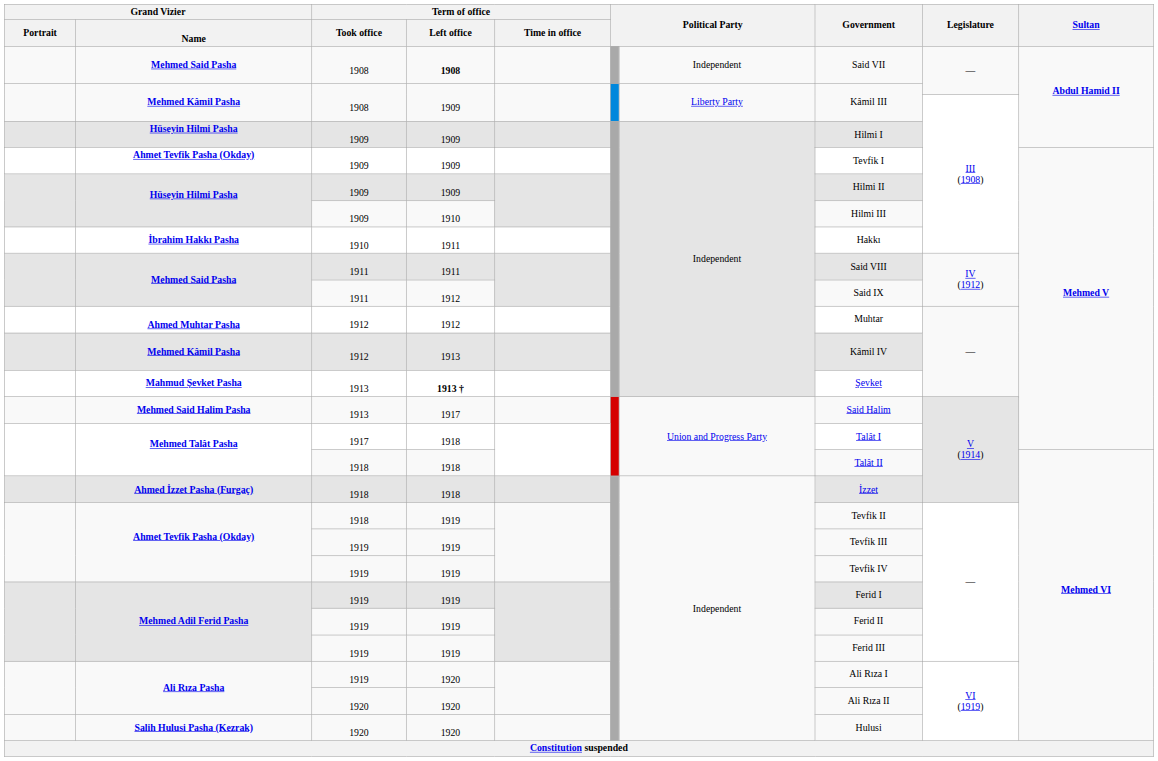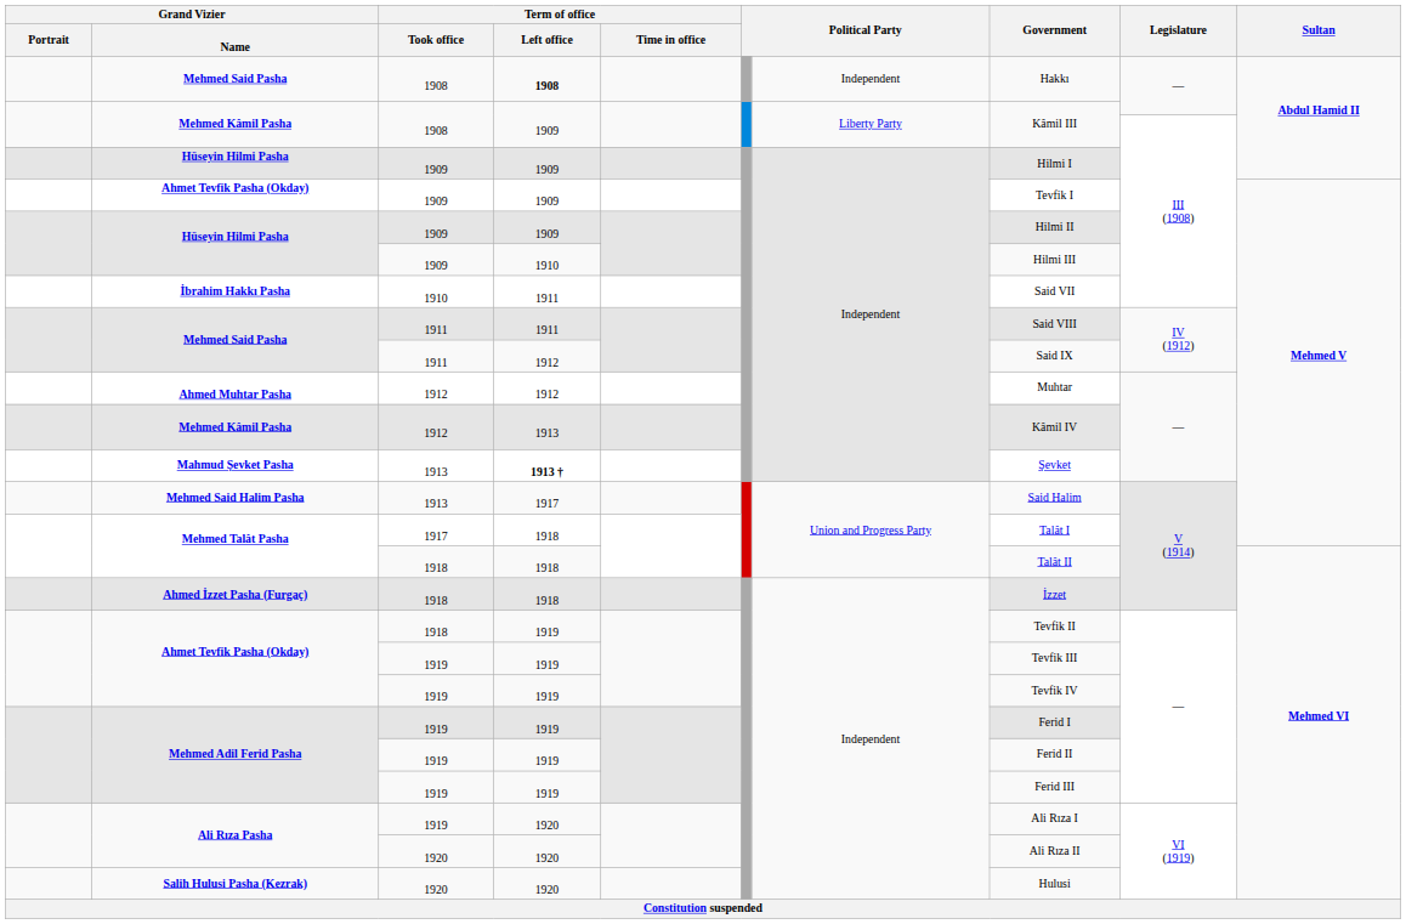 <table class="wikitable mw-collapsible" style="text-align:center; width:95%">
 <tr>
 <th colspan="2">Grand Vizier</th>
 <th colspan="3">Term of office</th>
 <th colspan="2" rowspan="2">Political Party</th>
 <th rowspan="2">Government</th>
 <th rowspan="2">Legislature</th>
 <th rowspan="2"><a href='#'>Sultan</a></th>
 </tr>
 <tr>
 <th>Portrait</th>
 <th><br>Name<br></th>
 <th>Took office</th>
 <th>Left office</th>
 <th>Time in office</th>
 </tr>
 <tr>
 <td></td>
 <td><br><strong><a href='#'>Mehmed Said Pasha</a></strong><br><br></td>
 <td><br>1908</td>
 <td><strong><br>1908</strong></td>
 <td></td>
 <td rowspan="2" style="background:#a9a9a9"></td>
 <td rowspan="2">Independent</td>
-<td>Said VII</td>
+<td>Hakkı</td>
 <td rowspan="3">—</td>
 <td rowspan="6"><strong><a href='#'>Abdul Hamid II</a></strong><br><br></td>
 </tr>
 <tr>
 <td rowspan="3"></td>
 <td rowspan="3"><br><a href='#'><strong>Mehmed Kâmil Pasha</strong></a><br><br></td>
 <td rowspan="3"><br>1908</td>
 <td rowspan="3"><br>1909<br><em></em></td>
 <td rowspan="3"></td>
 <td rowspan="3">Kâmil III</td>
 </tr>
 <tr>
 <td rowspan="2"  style="background:#0087DC"></td>
 <td rowspan="2"><a href='#'>Liberty Party</a></td>
 </tr>
 <tr bgcolor="#ffffff">
 <td rowspan="8"><a href='#'>III</a><br>(<a href='#'>1908</a>)</td>
 </tr>
 <tr bgcolor="#e5e5e5">
 <td></td>
 <td><strong><a href='#'>Hüseyin Hilmi Pasha</a></strong><br><br></td>
 <td><br>1909</td>
 <td><br>1909<br><em></em></td>
 <td></td>
 <td rowspan="13" style="background:#a9a9a9" ;></td>
 <td rowspan="13">Independent</td>
 <td>Hilmi I</td>
 </tr>
 <tr bgcolor="#ffffff">
 <td rowspan="2"></td>
 <td rowspan="2"><a href='#'><strong>Ahmet Tevfik Pasha (Okday)</strong></a><br><br></td>
 <td rowspan="2"><br>1909</td>
 <td rowspan="2"><br>1909<br><em></em></td>
 <td rowspan="2"></td>
 <td rowspan="2">Tevfik I</td>
 </tr>
 <tr>
 <td rowspan="14"><strong><a href='#'>Mehmed V</a></strong><br><br></td>
 </tr>
 <tr bgcolor="#e5e5e5">
 <td rowspan="2"></td>
 <td rowspan="2"><strong><a href='#'>Hüseyin Hilmi Pasha</a></strong><br><br></td>
 <td><br>1909</td>
 <td><br>1909</td>
 <td rowspan="2"></td>
 <td>Hilmi II</td>
 </tr>
 <tr>
 <td><br>1909</td>
 <td><br>1910</td>
 <td>Hilmi III</td>
 </tr>
 <tr bgcolor="#ffffff">
 <td></td>
 <td><strong><a href='#'>İbrahim Hakkı Pasha</a></strong><br></td>
 <td><br>1910</td>
 <td><br>1911</td>
 <td></td>
-<td>Hakkı</td>
+<td>Said VII</td>
 </tr>
 <tr bgcolor="#e5e5e5">
 <td rowspan="3"></td>
 <td rowspan="3"><br><strong><a href='#'>Mehmed Said Pasha</a></strong><br><br></td>
 <td rowspan="2"><br>1911</td>
 <td rowspan="2"><br>1911</td>
 <td rowspan="3"></td>
 <td rowspan="2">Said VIII</td>
 </tr>
 <tr>
 <td rowspan="3"><a href='#'>IV</a><br>(<a href='#'>1912</a>)</td>
 </tr>
 <tr>
 <td><br>1911</td>
 <td><br>1912<br><em></em></td>
 <td>Said IX</td>
 </tr>
 <tr bgcolor="#ffffff">
 <td rowspan="2"></td>
 <td rowspan="2"><br><strong><a href='#'>Ahmed Muhtar Pasha</a></strong><br></td>
 <td rowspan="2"><br>1912</td>
 <td rowspan="2"><br>1912</td>
 <td rowspan="2"></td>
 <td rowspan="2">Muhtar</td>
 </tr>
 <tr>
 <td rowspan="4">—</td>
 </tr>
 <tr bgcolor="#e5e5e5">
 <td></td>
 <td><br><a href='#'><strong>Mehmed Kâmil Pasha</strong></a><br><br></td>
 <td><br>1912</td>
 <td><br>1913<br><em></em></td>
 <td></td>
 <td>Kâmil IV</td>
 </tr>
 <tr bgcolor="#ffffff">
 <td></td>
 <td><a href='#'><strong>Mahmud Şevket Pasha</strong></a><br></td>
 <td><br>1913</td>
 <td><strong><br>1913 †<br><em></em></strong></td>
 <td></td>
 <td><a href='#'>Şevket</a></td>
 </tr>
 <tr>
 <td rowspan="2"></td>
 <td rowspan="2"><strong><a href='#'>Mehmed Said Halim Pasha</a></strong><br></td>
 <td rowspan="2"><br>1913</td>
 <td rowspan="2"><br>1917</td>
 <td rowspan="2"></td>
 <td rowspan="5" style="background:#D50000" ;></td>
 <td rowspan="5"><a href='#'>Union and Progress Party</a></td>
 <td rowspan="2"><a href='#'>Said Halim</a></td>
 </tr>
 <tr bgcolor="#e5e5e5">
 <td rowspan="6"><a href='#'>V</a><br>(<a href='#'>1914</a>)</td>
 </tr>
 <tr bgcolor="#ffffff">
 <td rowspan="2"></td>
 <td rowspan="2"><a href='#'><strong>Mehmed Talât Pasha</strong></a><br><br></td>
 <td><br>1917</td>
 <td><br>1918</td>
 <td rowspan="2"></td>
 <td><a href='#'>Talât I</a></td>
 </tr>
 <tr>
 <td><br>1918</td>
 <td><br>1918</td>
 <td><a href='#'>Talât II</a></td>
 <td rowspan="14"><strong><a href='#'>Mehmed VI</a></strong><br><br></td>
 </tr>
 <tr bgcolor="#e5e5e5">
 <td rowspan="2"></td>
 <td rowspan="2"><a href='#'><strong>Ahmed İzzet Pasha (Furgaç)</strong></a><br></td>
 <td rowspan="2"><br>1918</td>
 <td rowspan="2"><br>1918</td>
 <td rowspan="2"></td>
 <td rowspan="2"><a href='#'>İzzet</a></td>
 </tr>
 <tr>
 <td rowspan="12" style="background:#a9a9a9"></td>
 <td rowspan="12">Independent</td>
 </tr>
 <tr>
 <td rowspan="4"></td>
 <td rowspan="4"><a href='#'><strong>Ahmet Tevfik Pasha (Okday)</strong></a><br><br></td>
 <td rowspan="2"><br>1918</td>
 <td rowspan="2"><br>1919</td>
 <td rowspan="4"></td>
 <td rowspan="2">Tevfik II</td>
 </tr>
 <tr bgcolor="#ffffff">
 <td rowspan="7">—</td>
 </tr>
 <tr>
 <td><br>1919</td>
 <td><br>1919</td>
 <td>Tevfik III</td>
 </tr>
 <tr>
 <td><br>1919</td>
 <td><br>1919</td>
 <td>Tevfik IV</td>
 </tr>
 <tr bgcolor="#e5e5e5">
 <td rowspan="3"></td>
 <td rowspan="3"><br><a href='#'><strong>Mehmed Adil Ferid Pasha</strong></a><br><br></td>
 <td><br>1919</td>
 <td><br>1919</td>
 <td rowspan="3"></td>
 <td>Ferid I</td>
 </tr>
 <tr>
 <td><br>1919</td>
 <td><br>1919</td>
 <td>Ferid II</td>
 </tr>
 <tr>
 <td><br>1919</td>
 <td><br>1919</td>
 <td>Ferid III</td>
 </tr>
 <tr>
 <td rowspan="3"></td>
 <td rowspan="3"><strong><a href='#'>Ali Rıza Pasha</a></strong><br></td>
 <td rowspan="2"><br>1919</td>
 <td rowspan="2"><br>1920</td>
 <td rowspan="3"></td>
 <td rowspan="2">Ali Rıza I</td>
 </tr>
 <tr bgcolor="#ffffff">
 <td rowspan="3"><a href='#'>VI</a><br>(<a href='#'>1919</a>)</td>
 </tr>
 <tr>
 <td><br>1920</td>
 <td><br>1920</td>
 <td>Ali Rıza II</td>
 </tr>
 <tr>
 <td></td>
 <td><a href='#'><strong>Salih Hulusi Pasha (Kezrak)</strong></a><br></td>
 <td><br>1920</td>
 <td><br>1920</td>
 <td></td>
 <td>Hulusi</td>
 </tr>
 <tr>
 <th colspan="10"><a href='#'>Constitution</a> suspended</th>
 </tr>
 </table>
